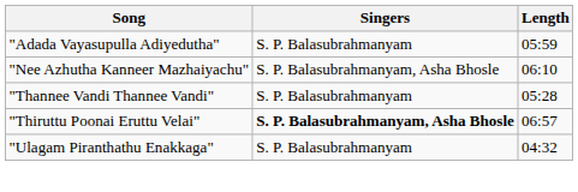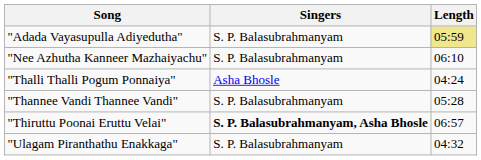 <table class="wikitable" style="font-size:95%;">
 <tr>
 <th>Song</th>
 <th>Singers</th>
 <th>Length</th>
 </tr>
 <tr>
 <td>"Adada Vayasupulla Adiyedutha"</td>
 <td>S. P. Balasubrahmanyam</td>
-<td>05:59</td>
+<td style="background: khaki;">05:59</td>
 </tr>
 <tr>
 <td>"Nee Azhutha Kanneer Mazhaiyachu"</td>
-<td>S. P. Balasubrahmanyam, Asha Bhosle</td>
+<td>S. P. Balasubrahmanyam</td>
 <td>06:10</td>
+</tr>
+<tr>
+<td>"Thalli Thalli Pogum Ponnaiya"</td>
+<td><a href='#'>Asha Bhosle</a></td>
+<td>04:24</td>
 </tr>
 <tr>
 <td>"Thannee Vandi Thannee Vandi"</td>
 <td>S. P. Balasubrahmanyam</td>
 <td>05:28</td>
 </tr>
 <tr>
 <td>"Thiruttu Poonai Eruttu Velai"</td>
 <td><strong>S. P. Balasubrahmanyam, Asha Bhosle</strong></td>
 <td>06:57</td>
 </tr>
 <tr>
 <td>"Ulagam Piranthathu Enakkaga"</td>
 <td>S. P. Balasubrahmanyam</td>
 <td>04:32</td>
 </tr>
 </table>
